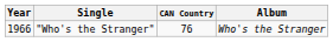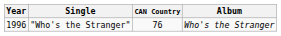 <table class="wikitable">
 <tr>
 <th>Year</th>
 <th>Single</th>
 <th><small>CAN Country</small></th>
 <th>Album</th>
 </tr>
 <tr>
-<td>1966</td>
+<td>1996</td>
 <td>"Who's the Stranger"</td>
 <td align="center">76</td>
 <td><em>Who's the Stranger</em></td>
 </tr>
 </table>
